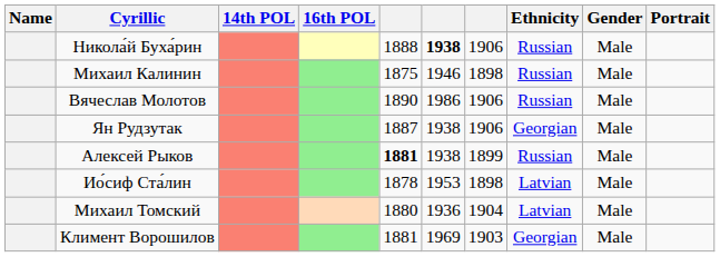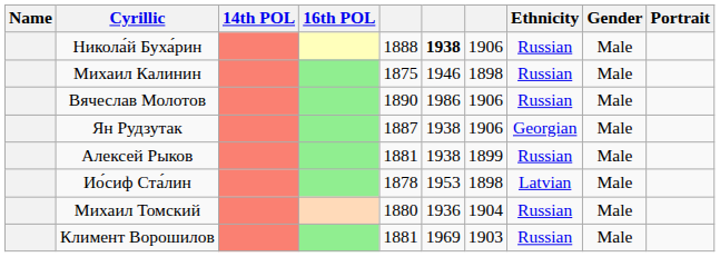 <table class="wikitable sortable" style=text-align:center>
 <tr>
 <th scope="col">Name</th>
 <th scope="col" class="unsortable"><a href='#'>Cyrillic</a></th>
 <th scope="col"><a href='#'>14th POL</a></th>
 <th scope="col"><a href='#'>16th POL</a></th>
 <th scope="col"></th>
 <th scope="col"></th>
 <th scope="col"></th>
 <th scope="col">Ethnicity</th>
 <th scope="col">Gender</th>
 <th scope="col" class="unsortable">Portrait</th>
 </tr>
 <tr>
 <th align="center" scope="row" style="font-weight:normal;"></th>
 <td>Никола́й Буха́рин</td>
 <td bgcolor = Salmon></td>
 <td bgcolor = ffffbb></td>
 <td>1888</td>
 <td><strong>1938</strong></td>
 <td>1906</td>
 <td><a href='#'>Russian</a></td>
 <td>Male</td>
 <td></td>
 </tr>
 <tr>
 <th align="center" scope="row" style="font-weight:normal;"></th>
 <td>Михаил Калинин</td>
 <td bgcolor = Salmon></td>
 <td bgcolor = LightGreen></td>
 <td>1875</td>
 <td>1946</td>
 <td>1898</td>
 <td><a href='#'>Russian</a></td>
 <td>Male</td>
 <td></td>
 </tr>
 <tr>
 <th align="center" scope="row" style="font-weight:normal;"></th>
 <td>Вячеслав Молотов</td>
 <td bgcolor = Salmon></td>
 <td bgcolor = LightGreen></td>
 <td>1890</td>
 <td>1986</td>
 <td>1906</td>
 <td><a href='#'>Russian</a></td>
 <td>Male</td>
 <td></td>
 </tr>
 <tr>
 <th align="center" scope="row" style="font-weight:normal;"></th>
 <td>Ян Рудзутак</td>
 <td bgcolor = Salmon></td>
 <td bgcolor = LightGreen></td>
 <td>1887</td>
 <td>1938</td>
 <td>1906</td>
 <td><a href='#'>Georgian</a></td>
 <td>Male</td>
 <td></td>
 </tr>
 <tr>
 <th align="center" scope="row" style="font-weight:normal;"></th>
 <td>Алексей Рыков</td>
 <td bgcolor = Salmon></td>
 <td bgcolor = LightGreen></td>
-<td><strong>1881</strong></td>
+<td>1881</td>
 <td>1938</td>
 <td>1899</td>
 <td><a href='#'>Russian</a></td>
 <td>Male</td>
 <td></td>
 </tr>
 <tr>
 <th align="center" scope="row" style="font-weight:normal;"></th>
 <td>Ио́сиф Ста́лин</td>
 <td bgcolor = Salmon></td>
 <td bgcolor = LightGreen></td>
 <td>1878</td>
 <td>1953</td>
 <td>1898</td>
 <td><a href='#'>Latvian</a></td>
 <td>Male</td>
 <td></td>
 </tr>
 <tr>
 <th align="center" scope="row" style="font-weight:normal;"></th>
 <td>Михаил Томский</td>
 <td bgcolor = Salmon></td>
 <td bgcolor = PeachPuff></td>
 <td>1880</td>
 <td>1936</td>
 <td>1904</td>
-<td><a href='#'>Latvian</a></td>
+<td><a href='#'>Russian</a></td>
 <td>Male</td>
 <td></td>
 </tr>
 <tr>
 <th align="center" scope="row" style="font-weight:normal;"></th>
 <td>Климент Ворошилов</td>
 <td bgcolor = Salmon></td>
 <td bgcolor = LightGreen></td>
 <td>1881</td>
 <td>1969</td>
 <td>1903</td>
-<td><a href='#'>Georgian</a></td>
+<td><a href='#'>Russian</a></td>
 <td>Male</td>
 <td></td>
 </tr>
 </table>
